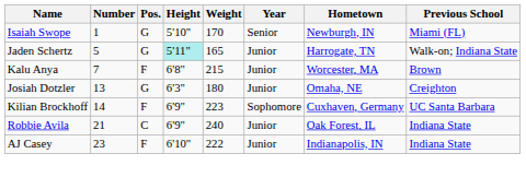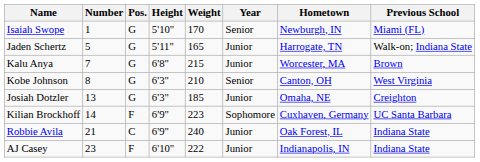 <table class="wikitable sortable" border="1">
 <tr>
 <th>Name</th>
 <th>Number</th>
 <th>Pos.</th>
 <th>Height</th>
 <th>Weight</th>
 <th>Year</th>
 <th>Hometown</th>
 <th class="unsortable">Previous School</th>
 </tr>
 <tr>
 <td><a href='#'>Isaiah Swope</a></td>
 <td>1</td>
 <td>G</td>
 <td>5'10"</td>
 <td>170</td>
 <td>Senior</td>
 <td><a href='#'>Newburgh, IN</a></td>
 <td><a href='#'>Miami (FL)</a></td>
 </tr>
 <tr>
 <td>Jaden Schertz</td>
 <td>5</td>
 <td>G</td>
-<td style="background: paleturquoise;">5'11"</td>
+<td>5'11"</td>
 <td>165</td>
 <td>Junior</td>
 <td><a href='#'>Harrogate, TN</a></td>
 <td>Walk-on; <a href='#'>Indiana State</a></td>
 </tr>
 <tr>
 <td>Kalu Anya</td>
 <td>7</td>
-<td>F</td>
+<td>G</td>
 <td>6'8"</td>
 <td>215</td>
 <td>Junior</td>
 <td><a href='#'>Worcester, MA</a></td>
 <td><a href='#'>Brown</a></td>
 </tr>
 <tr>
+<td>Kobe Johnson</td>
+<td>8</td>
+<td>G</td>
+<td>6'3"</td>
+<td>210</td>
+<td>Senior</td>
+<td><a href='#'>Canton, OH</a></td>
+<td><a href='#'>West Virginia</a></td>
+</tr>
+<tr>
 <td>Josiah Dotzler</td>
 <td>13</td>
 <td>G</td>
 <td>6'3"</td>
-<td>180</td>
+<td>185</td>
 <td>Junior</td>
 <td><a href='#'>Omaha, NE</a></td>
 <td><a href='#'>Creighton</a></td>
 </tr>
 <tr>
 <td>Kilian Brockhoff</td>
 <td>14</td>
 <td>F</td>
 <td>6'9"</td>
 <td>223</td>
 <td>Sophomore</td>
 <td><a href='#'>Cuxhaven, Germany</a></td>
 <td><a href='#'>UC Santa Barbara</a></td>
 </tr>
 <tr>
 <td><a href='#'>Robbie Avila</a></td>
 <td>21</td>
 <td>C</td>
 <td>6'9"</td>
 <td>240</td>
 <td>Junior</td>
 <td><a href='#'>Oak Forest, IL</a></td>
 <td><a href='#'>Indiana State</a></td>
 </tr>
 <tr>
 <td>AJ Casey</td>
 <td>23</td>
 <td>F</td>
 <td>6'10"</td>
 <td>222</td>
 <td>Junior</td>
 <td><a href='#'>Indianapolis, IN</a></td>
 <td><a href='#'>Indiana State</a></td>
 </tr>
 </table>
